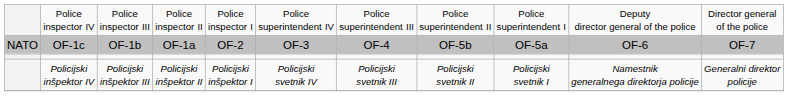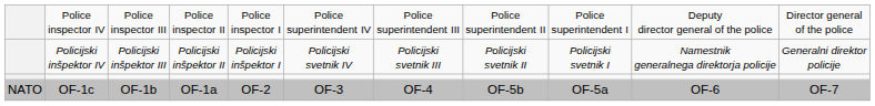 <table class="wikitable" style="text-align:center">
 <tr>
 <th></th>
 <td><small>Police <br>inspector</small> <small>IV</small></td>
 <td><small>Police <br>inspector</small> <small>III</small></td>
 <td><small>Police <br>inspector</small> <small>II</small></td>
 <td><small>Police <br>inspector</small> <small>I</small></td>
 <td><small>Police <br>superintendent</small> <small>IV</small></td>
 <td><small>Police <br>superintendent</small> <small>III</small></td>
 <td><small>Police <br>superintendent</small> <small>II</small></td>
 <td><small>Police <br>superintendent</small> <small>I</small></td>
 <td><small>Deputy <br>director general of the police</small></td>
 <td><small>Director general <br>of the police</small></td>
+</tr>
+<tr>
+<th></th>
+<td><small><em>Policijski <br>inšpektor IV</em></small></td>
+<td><small><em>Policijski <br>inšpektor III</em></small></td>
+<td><small><em>Policijski <br>inšpektor II</em></small></td>
+<td><small><em>Policijski <br>inšpektor I</em></small></td>
+<td><small><em>Policijski <br>svetnik IV</em></small></td>
+<td><small><em>Policijski <br>svetnik III</em></small></td>
+<td><small><em>Policijski <br>svetnik II</em></small></td>
+<td><small><em>Policijski <br>svetnik I</em></small></td>
+<td><small><em>Namestnik <br>generalnega direktorja policije</em></small></td>
+<td><small><em>Generalni direktor <br>policije</em></small></td>
+</tr>
+<tr>
+<th></th>
+<td></td>
+<td></td>
+<td></td>
+<td></td>
+<td></td>
+<td></td>
+<td></td>
+<td></td>
+<td></td>
+<td></td>
 </tr>
 <tr bgcolor="silver">
 <td>NATO</td>
 <td>OF-1c</td>
 <td>OF-1b</td>
 <td>OF-1a</td>
 <td>OF-2</td>
 <td>OF-3</td>
 <td>OF-4</td>
 <td>OF-5b</td>
 <td>OF-5a</td>
 <td>OF-6</td>
 <td>OF-7</td>
 </tr>
 <tr>
-<th></th>
-<td></td>
-<td></td>
-<td></td>
-<td></td>
-<td></td>
-<td></td>
-<td></td>
-<td></td>
-<td></td>
-<td></td>
-</tr>
-<tr>
-<th></th>
-<td><small><em>Policijski <br>inšpektor IV</em></small></td>
-<td><small><em>Policijski <br>inšpektor III</em></small></td>
-<td><small><em>Policijski <br>inšpektor II</em></small></td>
-<td><small><em>Policijski <br>inšpektor I</em></small></td>
-<td><small><em>Policijski <br>svetnik IV</em></small></td>
-<td><small><em>Policijski <br>svetnik III</em></small></td>
-<td><small><em>Policijski <br>svetnik II</em></small></td>
-<td><small><em>Policijski <br>svetnik I</em></small></td>
-<td><small><em>Namestnik <br>generalnega direktorja policije</em></small></td>
-<td><small><em>Generalni direktor <br>policije</em></small></td>
-</tr>
-<tr>
 </tr>
 </table>
